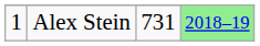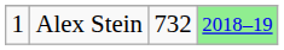 <table class="wikitable">
 <tr>
 </tr>
 <tr>
 <td>1</td>
 <td>Alex Stein</td>
-<td>731</td>
+<td>732</td>
 <td style="background: lightgreen; font-size:80%;"><a href='#'>2018–19</a></td>
 </tr>
 </table>
